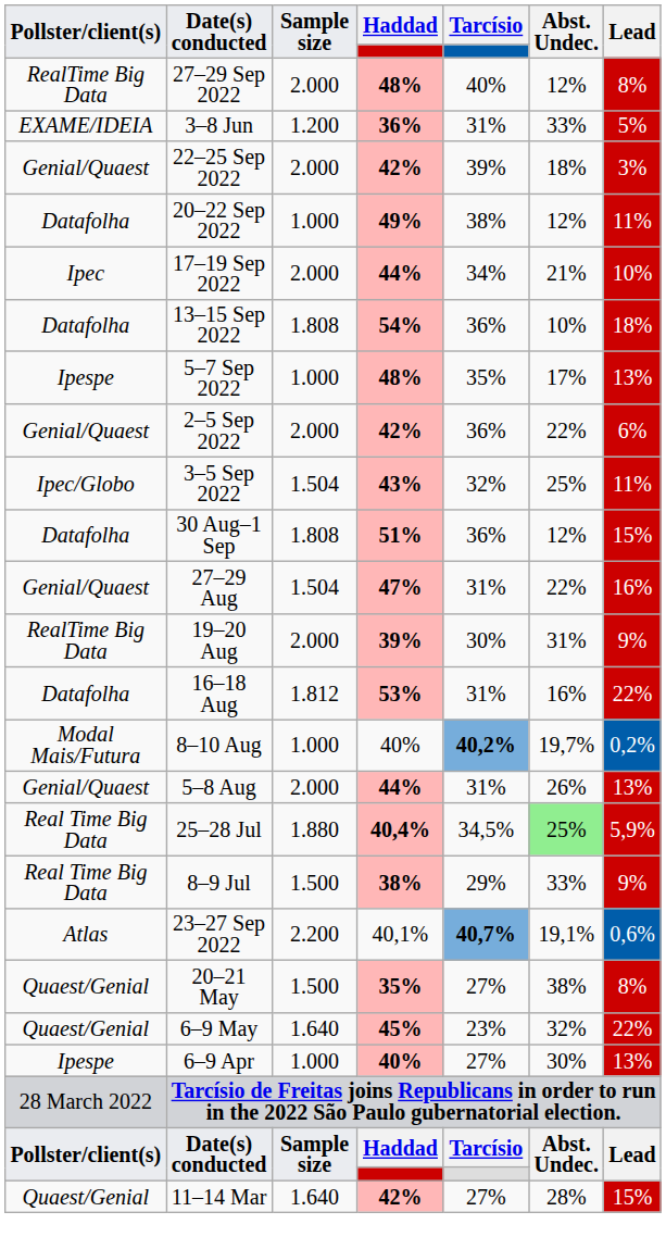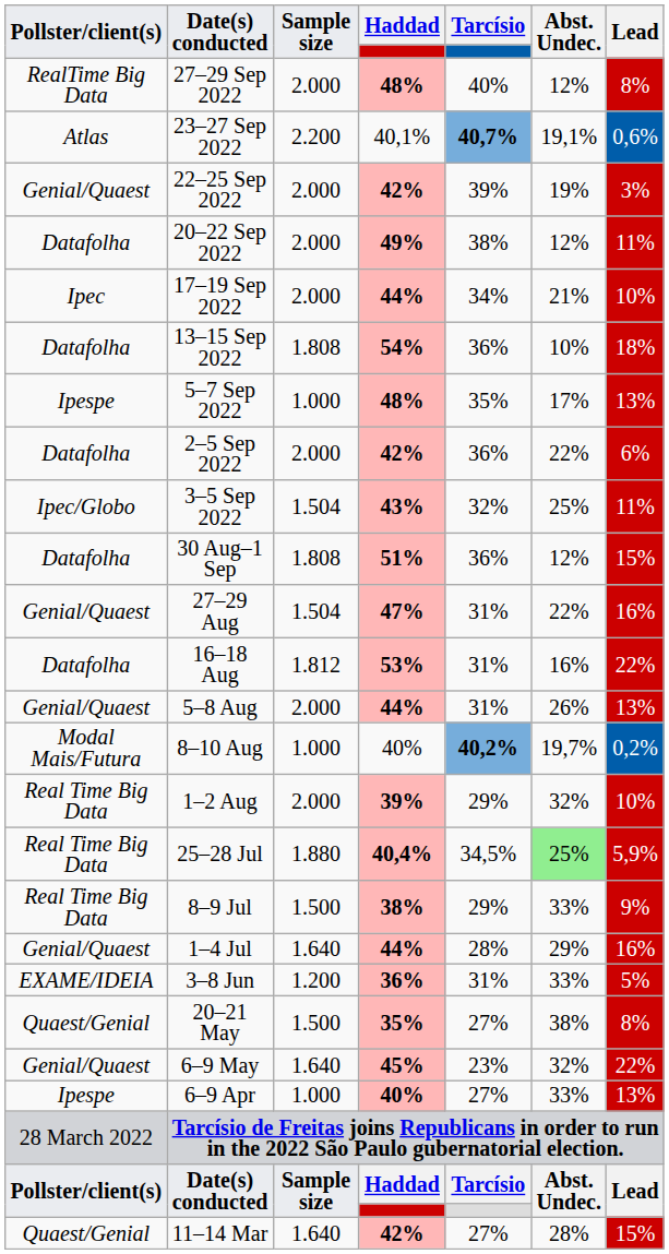 <table class="wikitable sortable" style="text-align:center;font-size:90%;line-height:14px;">
 <tr>
 <td rowspan="2" class="unsortable" style="width:50px;background:#eaecf0;"><strong>Pollster/client(s)</strong></td>
 <td rowspan="2" class="unsortable" style="width:50px;background:#eaecf0;"><strong>Date(s)<br>conducted</strong></td>
 <td rowspan="2" class="unsortable" style="width:50px;background:#eaecf0;"><strong>Sample<br>size</strong></td>
 <th class="unsortable" style="width:50px;"><a href='#'>Haddad</a><br></th>
 <th class="unsortable" style="width:50px;"><a href='#'>Tarcísio</a><br></th>
 <th rowspan="2" class="unsortable">Abst.<br>Undec.</th>
 <th rowspan="2" data-sort-type="number">Lead</th>
 </tr>
 <tr>
 <th data-sort-type="number" class="sortable" style="background:#CC0000;"></th>
 <th data-sort-type="number" class="sortable" style="background:#005daa;"></th>
 </tr>
 <tr>
 <td><em>RealTime Big Data</em></td>
 <td>27–29 Sep 2022</td>
 <td>2.000</td>
 <td style="background:#ffb7b7;"><strong>48%</strong></td>
 <td>40%</td>
 <td>12%</td>
 <td style="background:#CC0000;color:#FFFFFF;">8%</td>
 </tr>
 <tr>
-<td><em>EXAME/IDEIA</em></td>
-<td>3–8 Jun</td>
-<td>1.200</td>
-<td style="background:#ffb7b7;"><strong>36%</strong></td>
-<td>31%</td>
-<td>33%</td>
-<td style="background:#CC0000;color:#FFFFFF;">5%</td>
+<td><em>Atlas</em></td>
+<td>23–27 Sep 2022</td>
+<td>2.200</td>
+<td>40,1%</td>
+<td style="background:#76addb;"><strong>40,7%</strong></td>
+<td>19,1%</td>
+<td style="background:#005daa;color:#FFFFFF;">0,6%</td>
 </tr>
 <tr>
 <td><em>Genial/Quaest</em></td>
 <td>22–25 Sep 2022</td>
 <td>2.000</td>
 <td style="background:#ffb7b7;"><strong>42%</strong></td>
 <td>39%</td>
-<td>18%</td>
+<td>19%</td>
 <td style="background:#CC0000;color:#FFFFFF;">3%</td>
 </tr>
 <tr>
 <td><em>Datafolha</em></td>
 <td>20–22 Sep 2022</td>
-<td>1.000</td>
+<td>2.000</td>
 <td style="background:#ffb7b7;"><strong>49%</strong></td>
 <td>38%</td>
 <td>12%</td>
 <td style="background:#CC0000;color:#FFFFFF;">11%</td>
 </tr>
 <tr>
 <td><em>Ipec</em></td>
 <td>17–19 Sep 2022</td>
 <td>2.000</td>
 <td style="background:#ffb7b7;"><strong>44%</strong></td>
 <td>34%</td>
 <td>21%</td>
 <td style="background:#CC0000;color:#FFFFFF;">10%</td>
 </tr>
 <tr>
 <td><em>Datafolha</em></td>
 <td>13–15 Sep 2022</td>
 <td>1.808</td>
 <td style="background:#ffb7b7;"><strong>54%</strong></td>
 <td>36%</td>
 <td>10%</td>
 <td style="background:#CC0000;color:#FFFFFF;">18%</td>
 </tr>
 <tr>
 <td><em>Ipespe</em></td>
 <td>5–7 Sep 2022</td>
 <td>1.000</td>
 <td style="background:#ffb7b7;"><strong>48%</strong></td>
 <td>35%</td>
 <td>17%</td>
 <td style="background:#CC0000;color:#FFFFFF;">13%</td>
 </tr>
 <tr>
-<td><em>Genial/Quaest</em></td>
+<td><em>Datafolha</em></td>
 <td>2–5 Sep 2022</td>
 <td>2.000</td>
 <td style="background:#ffb7b7;"><strong>42%</strong></td>
 <td>36%</td>
 <td>22%</td>
 <td style="background:#CC0000;color:#FFFFFF;">6%</td>
 </tr>
 <tr>
 <td><em>Ipec/Globo</em></td>
 <td>3–5 Sep 2022</td>
 <td>1.504</td>
 <td style="background:#ffb7b7;"><strong>43%</strong></td>
 <td>32%</td>
 <td>25%</td>
 <td style="background:#CC0000;color:#FFFFFF;">11%</td>
 </tr>
 <tr>
 <td><em>Datafolha</em></td>
 <td>30 Aug–1 Sep</td>
 <td>1.808</td>
 <td style="background:#ffb7b7;"><strong>51%</strong></td>
 <td>36%</td>
 <td>12%</td>
 <td style="background:#CC0000;color:#FFFFFF;">15%</td>
 </tr>
 <tr>
 <td><em>Genial/Quaest</em></td>
 <td>27–29 Aug</td>
 <td>1.504</td>
 <td style="background:#ffb7b7;"><strong>47%</strong></td>
 <td>31%</td>
 <td>22%</td>
 <td style="background:#CC0000;color:#FFFFFF;">16%</td>
 </tr>
 <tr>
-<td><em>RealTime Big Data</em></td>
-<td>19–20 Aug</td>
-<td>2.000</td>
-<td style="background:#ffb7b7;"><strong>39%</strong></td>
-<td>30%</td>
-<td>31%</td>
-<td style="background:#CC0000;color:#FFFFFF;">9%</td>
-</tr>
-<tr>
 <td><em>Datafolha</em></td>
 <td>16–18 Aug</td>
 <td>1.812</td>
 <td style="background:#ffb7b7;"><strong>53%</strong></td>
 <td>31%</td>
 <td>16%</td>
 <td style="background:#CC0000;color:#FFFFFF;">22%</td>
+</tr>
+<tr>
+<td><em>Genial/Quaest</em></td>
+<td>5–8 Aug</td>
+<td>2.000</td>
+<td style="background:#ffb7b7;"><strong>44%</strong></td>
+<td>31%</td>
+<td>26%</td>
+<td style="background:#CC0000;color:#FFFFFF;">13%</td>
 </tr>
 <tr>
 <td><em>Modal Mais/Futura</em></td>
 <td>8–10 Aug</td>
 <td>1.000</td>
 <td>40%</td>
 <td style="background:#76addb;"><strong>40,2%</strong></td>
 <td>19,7%</td>
 <td style="background:#005daa;color:#FFFFFF;">0,2%</td>
 </tr>
 <tr>
-<td><em>Genial/Quaest</em></td>
-<td>5–8 Aug</td>
+<td><em>Real Time Big Data</em></td>
+<td>1–2 Aug</td>
 <td>2.000</td>
-<td style="background:#ffb7b7;"><strong>44%</strong></td>
-<td>31%</td>
-<td>26%</td>
-<td style="background:#CC0000;color:#FFFFFF;">13%</td>
+<td style="background:#ffb7b7;"><strong>39%</strong></td>
+<td>29%</td>
+<td>32%</td>
+<td style="background:#CC0000;color:#FFFFFF;">10%</td>
 </tr>
 <tr>
 <td><em>Real Time Big Data</em></td>
 <td>25–28 Jul</td>
 <td>1.880</td>
 <td style="background:#ffb7b7;"><strong>40,4%</strong></td>
 <td>34,5%</td>
 <td style="background: lightgreen;">25%</td>
 <td style="background:#CC0000;color:#FFFFFF;">5,9%</td>
 </tr>
 <tr>
 <td><em>Real Time Big Data</em></td>
 <td>8–9 Jul</td>
 <td>1.500</td>
 <td style="background:#ffb7b7;"><strong>38%</strong></td>
 <td>29%</td>
 <td>33%</td>
 <td style="background:#CC0000;color:#FFFFFF;">9%</td>
 </tr>
 <tr>
-<td><em>Atlas</em></td>
-<td>23–27 Sep 2022</td>
-<td>2.200</td>
-<td>40,1%</td>
-<td style="background:#76addb;"><strong>40,7%</strong></td>
-<td>19,1%</td>
-<td style="background:#005daa;color:#FFFFFF;">0,6%</td>
+<td><em>Genial/Quaest</em></td>
+<td>1–4 Jul</td>
+<td>1.640</td>
+<td style="background:#ffb7b7;"><strong>44%</strong></td>
+<td>28%</td>
+<td>29%</td>
+<td style="background:#CC0000;color:#FFFFFF;">16%</td>
+</tr>
+<tr>
+<td><em>EXAME/IDEIA</em></td>
+<td>3–8 Jun</td>
+<td>1.200</td>
+<td style="background:#ffb7b7;"><strong>36%</strong></td>
+<td>31%</td>
+<td>33%</td>
+<td style="background:#CC0000;color:#FFFFFF;">5%</td>
 </tr>
 <tr>
 <td><em>Quaest/Genial</em></td>
 <td>20–21 May</td>
 <td>1.500</td>
 <td style="background:#ffb7b7;"><strong>35%</strong></td>
 <td>27%</td>
 <td>38%</td>
 <td style="background:#CC0000;color:#FFFFFF;">8%</td>
 </tr>
 <tr>
-<td><em>Quaest/Genial</em></td>
+<td><em>Genial/Quaest</em></td>
 <td>6–9 May</td>
 <td>1.640</td>
 <td style="background:#ffb7b7;"><strong>45%</strong></td>
 <td>23%</td>
 <td>32%</td>
 <td style="background:#CC0000;color:#FFFFFF;">22%</td>
 </tr>
 <tr>
 <td><em>Ipespe</em></td>
 <td>6–9 Apr</td>
 <td>1.000</td>
 <td style="background:#ffb7b7;"><strong>40%</strong></td>
 <td>27%</td>
-<td>30%</td>
+<td>33%</td>
 <td style="background:#CC0000;color:#FFFFFF;">13%</td>
 </tr>
 <tr>
 <td data-sort-type="number" class="sortable" style="background:#d1d3d7;">28 March 2022</td>
 <td colspan="6" style="background:#d1d3d7;"><a href='#'><strong>Tarcísio de Freitas</strong></a> <strong>joins <a href='#'>Republicans</a> in order to run <br> in the 2022 São Paulo gubernatorial election.</strong> </td>
 </tr>
 <tr>
 <td rowspan="2" class="unsortable" style="width:50px;background:#eaecf0;"><strong>Pollster/client(s)</strong></td>
 <td rowspan="2" class="unsortable" style="width:50px;background:#eaecf0;"><strong>Date(s)<br>conducted</strong></td>
 <td rowspan="2" class="unsortable" style="width:50px;background:#eaecf0;"><strong>Sample<br>size</strong></td>
 <th class="unsortable" style="width:50px;"><a href='#'>Haddad</a><br></th>
 <th class="unsortable" style="width:50px;"><a href='#'>Tarcísio</a><br></th>
 <th rowspan="2" class="unsortable">Abst.<br>Undec.</th>
 <th rowspan="2" data-sort-type="number">Lead</th>
 </tr>
 <tr>
 <th data-sort-type="number" class="sortable" style="background:#CC0000;"></th>
 <th data-sort-type="number" class="sortable" style="background:#DDDDDD;"></th>
 </tr>
 <tr>
 <td><em>Quaest/Genial</em></td>
 <td>11–14 Mar</td>
 <td>1.640</td>
 <td style="background:#ffb7b7;"><strong>42%</strong></td>
 <td>27%</td>
 <td>28%</td>
 <td style="background:#CC0000;color:#FFFFFF;">15%</td>
 </tr>
 </table>
